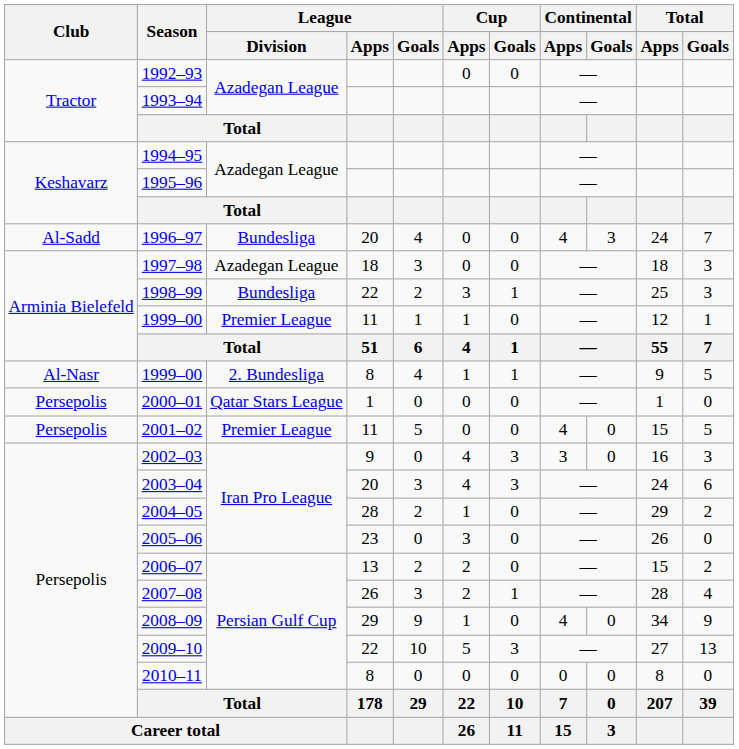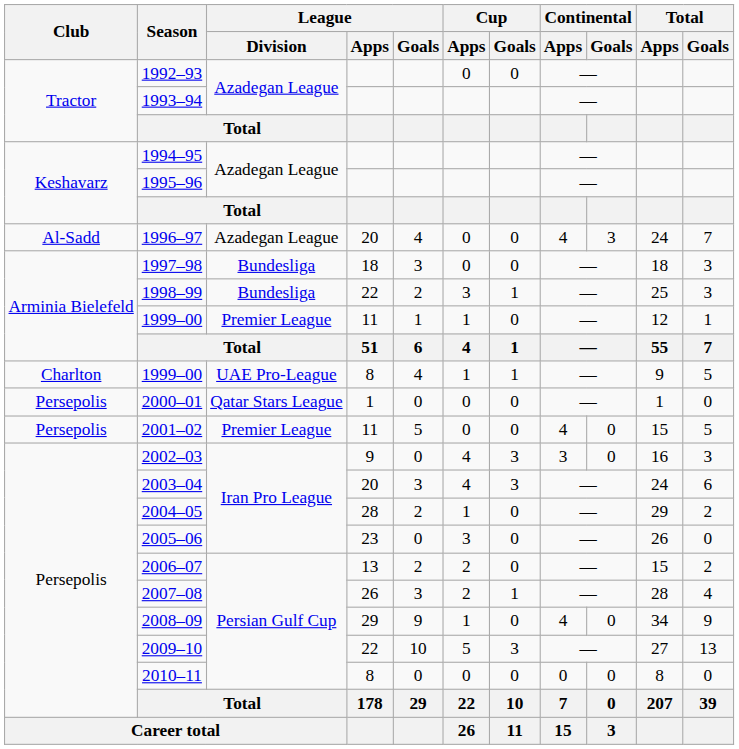 <table class="wikitable" style="text-align:center">
 <tr>
 <th rowspan="2">Club</th>
 <th rowspan="2">Season</th>
 <th colspan="3">League</th>
 <th colspan="2">Cup</th>
 <th colspan="2">Continental</th>
 <th colspan="2">Total</th>
 </tr>
 <tr>
 <th>Division</th>
 <th>Apps</th>
 <th>Goals</th>
 <th>Apps</th>
 <th>Goals</th>
 <th>Apps</th>
 <th>Goals</th>
 <th>Apps</th>
 <th>Goals</th>
 </tr>
 <tr>
 <td rowspan="3"><a href='#'>Tractor</a></td>
 <td><a href='#'>1992–93</a></td>
 <td rowspan="2"><a href='#'>Azadegan League</a></td>
 <td></td>
 <td></td>
 <td>0</td>
 <td>0</td>
 <td colspan="2">—</td>
 <td></td>
 <td></td>
 </tr>
 <tr>
 <td><a href='#'>1993–94</a></td>
 <td></td>
 <td></td>
 <td></td>
 <td></td>
 <td colspan="2">—</td>
 <td></td>
 <td></td>
 </tr>
 <tr>
 <th colspan="2">Total</th>
 <th></th>
 <th></th>
 <th></th>
 <th></th>
 <th></th>
 <th></th>
 <th></th>
 <th></th>
 </tr>
 <tr>
 <td rowspan="3"><a href='#'>Keshavarz</a></td>
 <td><a href='#'>1994–95</a></td>
 <td rowspan="2">Azadegan League</td>
 <td></td>
 <td></td>
 <td></td>
 <td></td>
 <td colspan="2">—</td>
 <td></td>
 <td></td>
 </tr>
 <tr>
 <td><a href='#'>1995–96</a></td>
 <td></td>
 <td></td>
 <td></td>
 <td></td>
 <td colspan="2">—</td>
 <td></td>
 <td></td>
 </tr>
 <tr>
 <th colspan="2">Total</th>
 <th></th>
 <th></th>
 <th></th>
 <th></th>
 <th></th>
 <th></th>
 <th></th>
 <th></th>
 </tr>
 <tr>
 <td><a href='#'>Al-Sadd</a></td>
 <td><a href='#'>1996–97</a></td>
-<td><a href='#'>Bundesliga</a></td>
+<td>Azadegan League</td>
 <td>20</td>
 <td>4</td>
 <td>0</td>
 <td>0</td>
 <td>4</td>
 <td>3</td>
 <td>24</td>
 <td>7</td>
 </tr>
 <tr>
 <td rowspan="4"><a href='#'>Arminia Bielefeld</a></td>
 <td><a href='#'>1997–98</a></td>
-<td>Azadegan League</td>
+<td><a href='#'>Bundesliga</a></td>
 <td>18</td>
 <td>3</td>
 <td>0</td>
 <td>0</td>
 <td colspan="2">—</td>
 <td>18</td>
 <td>3</td>
 </tr>
 <tr>
 <td><a href='#'>1998–99</a></td>
 <td><a href='#'>Bundesliga</a></td>
 <td>22</td>
 <td>2</td>
 <td>3</td>
 <td>1</td>
 <td colspan="2">—</td>
 <td>25</td>
 <td>3</td>
 </tr>
 <tr>
 <td><a href='#'>1999–00</a></td>
 <td><a href='#'>Premier League</a></td>
 <td>11</td>
 <td>1</td>
 <td>1</td>
 <td>0</td>
 <td colspan="2">—</td>
 <td>12</td>
 <td>1</td>
 </tr>
 <tr>
 <th colspan="2">Total</th>
 <th>51</th>
 <th>6</th>
 <th>4</th>
 <th>1</th>
 <th colspan="2">—</th>
 <th>55</th>
 <th>7</th>
 </tr>
 <tr>
-<td><a href='#'>Al-Nasr</a></td>
+<td><a href='#'>Charlton</a></td>
 <td><a href='#'>1999–00</a></td>
-<td><a href='#'>2. Bundesliga</a></td>
+<td><a href='#'>UAE Pro-League</a></td>
 <td>8</td>
 <td>4</td>
 <td>1</td>
 <td>1</td>
 <td colspan="2">—</td>
 <td>9</td>
 <td>5</td>
 </tr>
 <tr>
 <td><a href='#'>Persepolis</a></td>
 <td><a href='#'>2000–01</a></td>
 <td><a href='#'>Qatar Stars League</a></td>
 <td>1</td>
 <td>0</td>
 <td>0</td>
 <td>0</td>
 <td colspan="2">—</td>
 <td>1</td>
 <td>0</td>
 </tr>
 <tr>
 <td><a href='#'>Persepolis</a></td>
 <td><a href='#'>2001–02</a></td>
 <td><a href='#'>Premier League</a></td>
 <td>11</td>
 <td>5</td>
 <td>0</td>
 <td>0</td>
 <td>4</td>
 <td>0</td>
 <td>15</td>
 <td>5</td>
 </tr>
 <tr>
 <td rowspan="10">Persepolis</td>
 <td><a href='#'>2002–03</a></td>
 <td rowspan="4"><a href='#'>Iran Pro League</a></td>
 <td>9</td>
 <td>0</td>
 <td>4</td>
 <td>3</td>
 <td>3</td>
 <td>0</td>
 <td>16</td>
 <td>3</td>
 </tr>
 <tr>
 <td><a href='#'>2003–04</a></td>
 <td>20</td>
 <td>3</td>
 <td>4</td>
 <td>3</td>
 <td colspan="2">—</td>
 <td>24</td>
 <td>6</td>
 </tr>
 <tr>
 <td><a href='#'>2004–05</a></td>
 <td>28</td>
 <td>2</td>
 <td>1</td>
 <td>0</td>
 <td colspan="2">—</td>
 <td>29</td>
 <td>2</td>
 </tr>
 <tr>
 <td><a href='#'>2005–06</a></td>
 <td>23</td>
 <td>0</td>
 <td>3</td>
 <td>0</td>
 <td colspan="2">—</td>
 <td>26</td>
 <td>0</td>
 </tr>
 <tr>
 <td><a href='#'>2006–07</a></td>
 <td rowspan="5"><a href='#'>Persian Gulf Cup</a></td>
 <td>13</td>
 <td>2</td>
 <td>2</td>
 <td>0</td>
 <td colspan="2">—</td>
 <td>15</td>
 <td>2</td>
 </tr>
 <tr>
 <td><a href='#'>2007–08</a></td>
 <td>26</td>
 <td>3</td>
 <td>2</td>
 <td>1</td>
 <td colspan="2">—</td>
 <td>28</td>
 <td>4</td>
 </tr>
 <tr>
 <td><a href='#'>2008–09</a></td>
 <td>29</td>
 <td>9</td>
 <td>1</td>
 <td>0</td>
 <td>4</td>
 <td>0</td>
 <td>34</td>
 <td>9</td>
 </tr>
 <tr>
 <td><a href='#'>2009–10</a></td>
 <td>22</td>
 <td>10</td>
 <td>5</td>
 <td>3</td>
 <td colspan="2">—</td>
 <td>27</td>
 <td>13</td>
 </tr>
 <tr>
 <td><a href='#'>2010–11</a></td>
 <td>8</td>
 <td>0</td>
 <td>0</td>
 <td>0</td>
 <td>0</td>
 <td>0</td>
 <td>8</td>
 <td>0</td>
 </tr>
 <tr>
 <th colspan="2">Total</th>
 <th>178</th>
 <th>29</th>
 <th>22</th>
 <th>10</th>
 <th>7</th>
 <th>0</th>
 <th>207</th>
 <th>39</th>
 </tr>
 <tr>
 <th colspan="3">Career total</th>
 <th></th>
 <th></th>
 <th>26</th>
 <th>11</th>
 <th>15</th>
 <th>3</th>
 <th></th>
 <th></th>
 </tr>
 </table>
